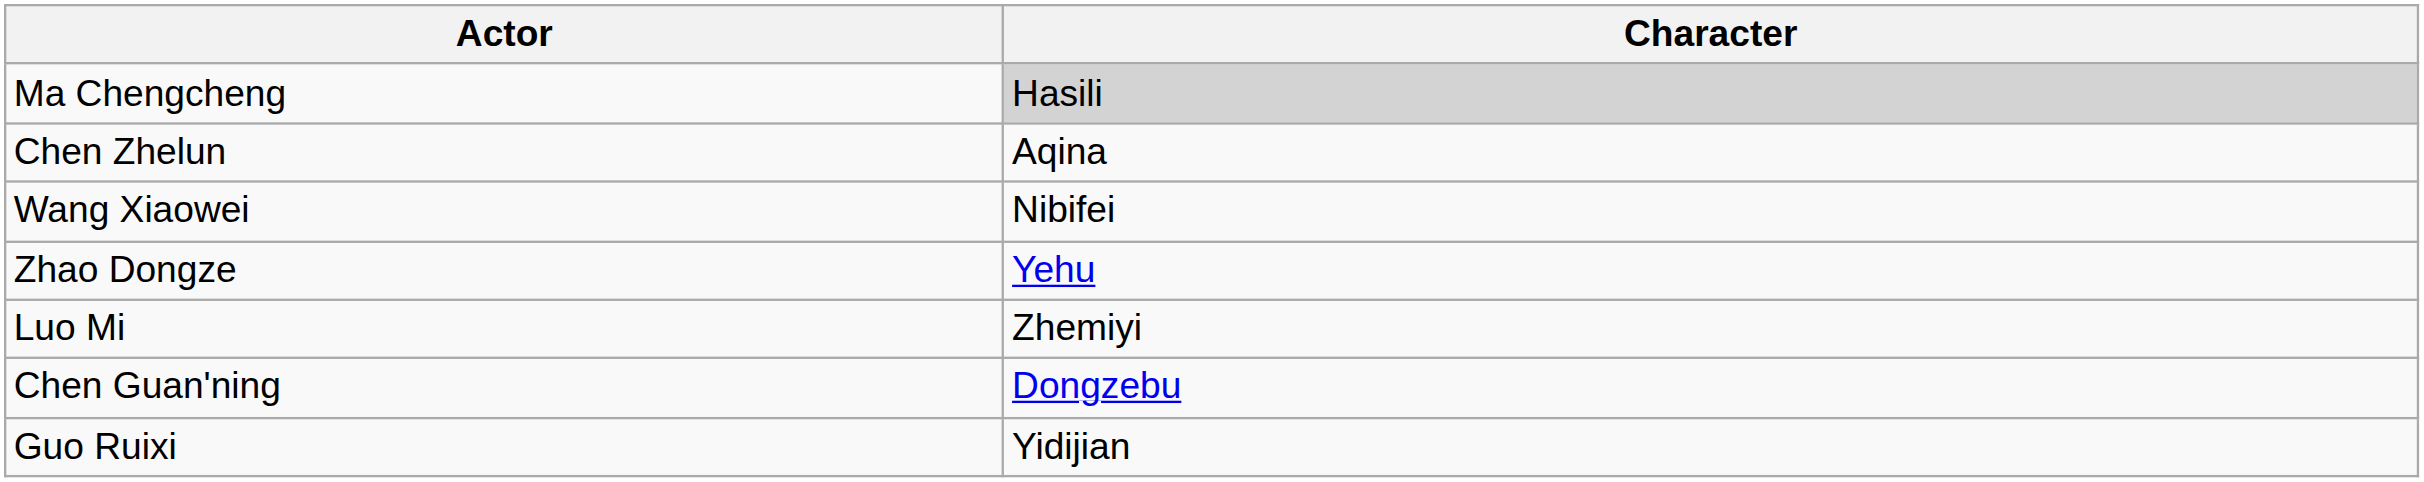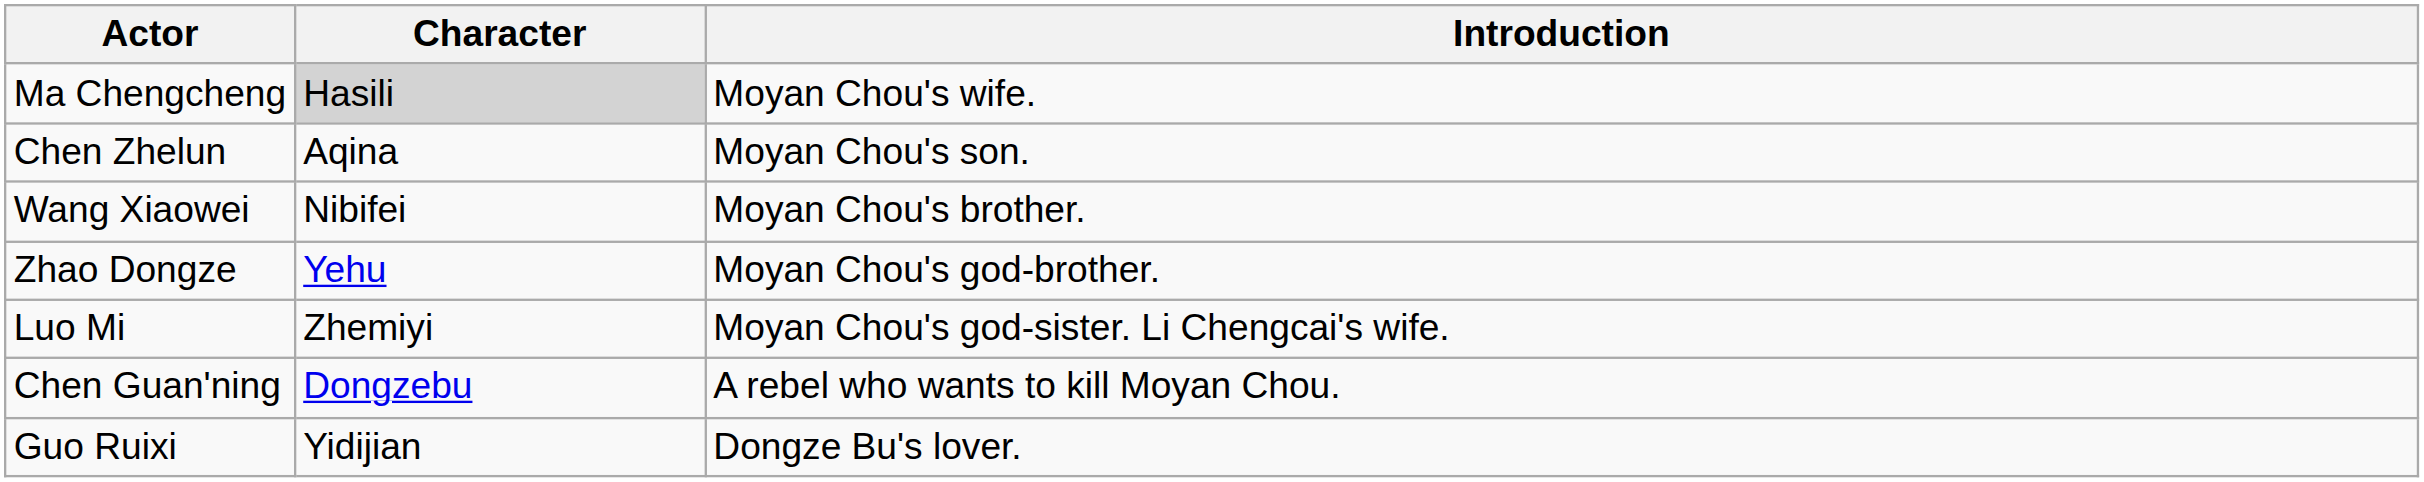 <table class="wikitable">
 <tr>
 <th style="width:12%">Actor</th>
 <th style="width:17%">Character</th>
+<th>Introduction</th>
 </tr>
 <tr>
 <td>Ma Chengcheng</td>
 <td style="background: lightgrey;">Hasili</td>
+<td>Moyan Chou's wife.</td>
 </tr>
 <tr>
 <td>Chen Zhelun</td>
 <td>Aqina</td>
+<td>Moyan Chou's son.</td>
 </tr>
 <tr>
 <td>Wang Xiaowei</td>
 <td>Nibifei</td>
+<td>Moyan Chou's brother.</td>
 </tr>
 <tr>
 <td>Zhao Dongze</td>
 <td><a href='#'>Yehu</a></td>
+<td>Moyan Chou's god-brother.</td>
 </tr>
 <tr>
 <td>Luo Mi</td>
 <td>Zhemiyi</td>
+<td>Moyan Chou's god-sister. Li Chengcai's wife.</td>
 </tr>
 <tr>
 <td>Chen Guan'ning</td>
 <td><a href='#'>Dongzebu</a></td>
+<td>A rebel who wants to kill Moyan Chou.</td>
 </tr>
 <tr>
 <td>Guo Ruixi</td>
 <td>Yidijian</td>
+<td>Dongze Bu's lover.</td>
 </tr>
 </table>
